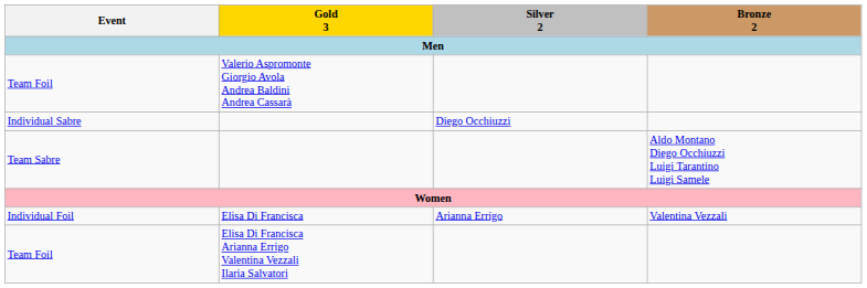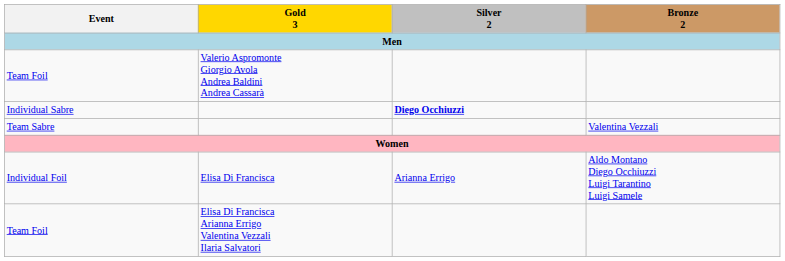 <table class="wikitable" width=70% style="font-size:90%; text-align:left;">
 <tr>
 <th width=25%>Event</th>
 <th width=25% style="background-color:gold">Gold<br>3</th>
 <th width=25% style="background-color:silver">Silver<br>2</th>
 <th width=25% style="background-color:#cc9966">Bronze<br>2</th>
 </tr>
 <tr>
 <td colspan=4 align=center bgcolor=lightblue><strong>Men</strong></td>
 </tr>
 <tr>
 <td><a href='#'>Team Foil</a></td>
 <td><a href='#'>Valerio Aspromonte</a><br><a href='#'>Giorgio Avola</a><br><a href='#'>Andrea Baldini</a><br><a href='#'>Andrea Cassarà</a></td>
 <td></td>
 <td></td>
 </tr>
 <tr>
 <td><a href='#'>Individual Sabre</a></td>
 <td></td>
-<td><a href='#'>Diego Occhiuzzi</a></td>
+<td><strong><a href='#'>Diego Occhiuzzi</a></strong></td>
 <td></td>
 </tr>
 <tr>
 <td><a href='#'>Team Sabre</a></td>
 <td></td>
 <td></td>
-<td><a href='#'>Aldo Montano</a><br><a href='#'>Diego Occhiuzzi</a><br><a href='#'>Luigi Tarantino</a><br><a href='#'>Luigi Samele</a></td>
+<td><a href='#'>Valentina Vezzali</a></td>
 </tr>
 <tr>
 <td colspan=4 align=center bgcolor=lightpink><strong>Women</strong></td>
 </tr>
 <tr>
 <td><a href='#'>Individual Foil</a></td>
 <td><a href='#'>Elisa Di Francisca</a></td>
 <td><a href='#'>Arianna Errigo</a></td>
-<td><a href='#'>Valentina Vezzali</a></td>
+<td><a href='#'>Aldo Montano</a><br><a href='#'>Diego Occhiuzzi</a><br><a href='#'>Luigi Tarantino</a><br><a href='#'>Luigi Samele</a></td>
 </tr>
 <tr>
 <td><a href='#'>Team Foil</a></td>
 <td><a href='#'>Elisa Di Francisca</a><br><a href='#'>Arianna Errigo</a><br><a href='#'>Valentina Vezzali</a><br><a href='#'>Ilaria Salvatori</a></td>
 <td></td>
 <td></td>
 </tr>
 </table>
